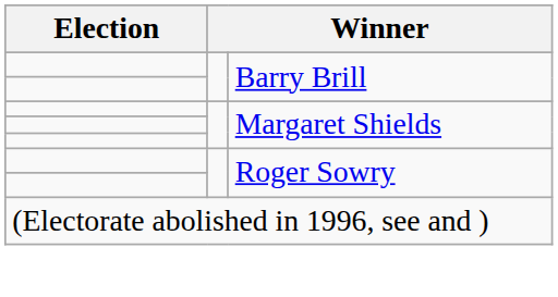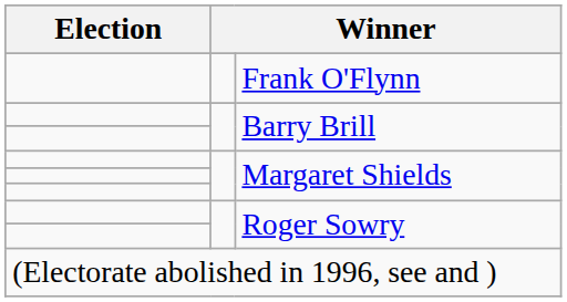 <table class=wikitable>
 <tr>
 <th width=100>Election</th>
 <th width=175 colspan=2>Winner</th>
+</tr>
+<tr>
+<td></td>
+<td width=5 bgcolor=></td>
+<td><a href='#'>Frank O'Flynn</a></td>
 </tr>
 <tr>
 <td></td>
 <td rowspan=2 bgcolor=></td>
 <td rowspan=2><a href='#'>Barry Brill</a></td>
 </tr>
 <tr>
 <td></td>
 </tr>
 <tr>
 <td></td>
 <td rowspan=3 bgcolor=></td>
 <td rowspan=3><a href='#'>Margaret Shields</a></td>
 </tr>
 <tr>
 <td></td>
 </tr>
 <tr>
 <td></td>
 </tr>
 <tr>
 <td></td>
 <td rowspan=2 bgcolor=></td>
 <td rowspan=2><a href='#'>Roger Sowry</a></td>
 </tr>
 <tr>
 <td></td>
 </tr>
 <tr>
 <td colspan=3><span>(Electorate abolished in 1996, see  and )</span></td>
 </tr>
 </table>
